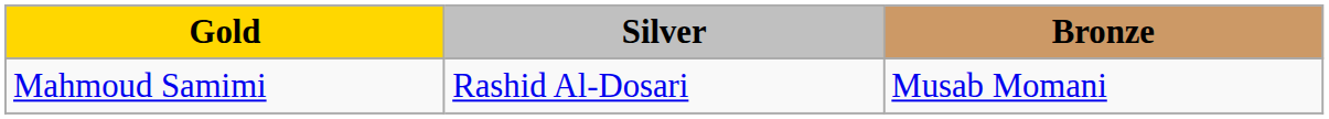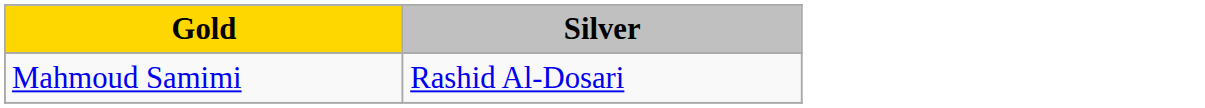 <table class="wikitable" style="text-align:left">
 <tr align="center">
 <td width=200 bgcolor=gold><strong>Gold</strong></td>
 <td width=200 bgcolor=silver><strong>Silver</strong></td>
-<td width=200 bgcolor=CC9966><strong>Bronze</strong></td>
 </tr>
 <tr>
 <td><a href='#'>Mahmoud Samimi</a><br><em></em></td>
 <td><a href='#'>Rashid Al-Dosari</a><br><em></em></td>
-<td><a href='#'>Musab Momani</a><br><em></em></td>
 </tr>
 </table>
